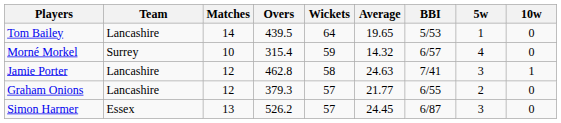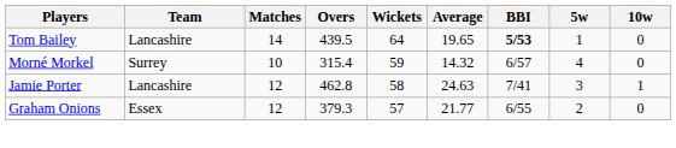 <table class="wikitable" style="text-align:center">
 <tr>
 <th width=125>Players</th>
 <th width=125>Team</th>
 <th width=60>Matches</th>
 <th width=60>Overs</th>
 <th width=60>Wickets</th>
 <th width=60>Average</th>
 <th width=60>BBI</th>
 <th width=60>5w</th>
 <th width=60>10w</th>
 </tr>
 <tr>
 <td align="left"><a href='#'>Tom Bailey</a></td>
 <td align="left">Lancashire</td>
 <td>14</td>
 <td>439.5</td>
 <td>64</td>
 <td>19.65</td>
-<td>5/53</td>
+<td><strong>5/53</strong></td>
 <td>1</td>
 <td>0</td>
 </tr>
 <tr>
 <td align="left"><a href='#'>Morné Morkel</a></td>
 <td align="left">Surrey</td>
 <td>10</td>
 <td>315.4</td>
 <td>59</td>
 <td>14.32</td>
 <td>6/57</td>
 <td>4</td>
 <td>0</td>
 </tr>
 <tr>
 <td align="left"><a href='#'>Jamie Porter</a></td>
 <td align="left">Lancashire</td>
 <td>12</td>
 <td>462.8</td>
 <td>58</td>
 <td>24.63</td>
 <td>7/41</td>
 <td>3</td>
 <td>1</td>
 </tr>
 <tr>
 <td align="left"><a href='#'>Graham Onions</a></td>
-<td align="left">Lancashire</td>
+<td align="left">Essex</td>
 <td>12</td>
 <td>379.3</td>
 <td>57</td>
 <td>21.77</td>
 <td>6/55</td>
 <td>2</td>
 <td>0</td>
 </tr>
-<tr>
-<td align="left"><a href='#'>Simon Harmer</a></td>
-<td align="left">Essex</td>
-<td>13</td>
-<td>526.2</td>
-<td>57</td>
-<td>24.45</td>
-<td>6/87</td>
-<td>3</td>
-<td>0</td>
-</tr>
 </table>
